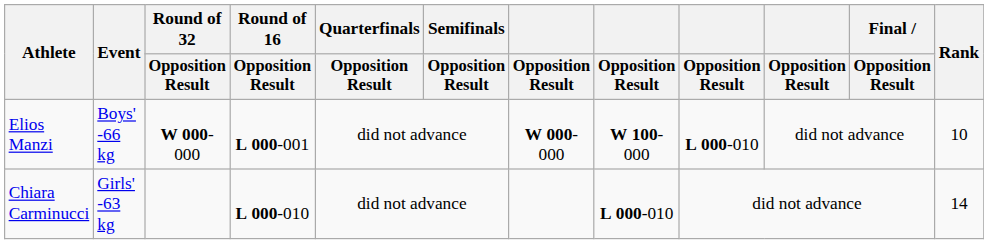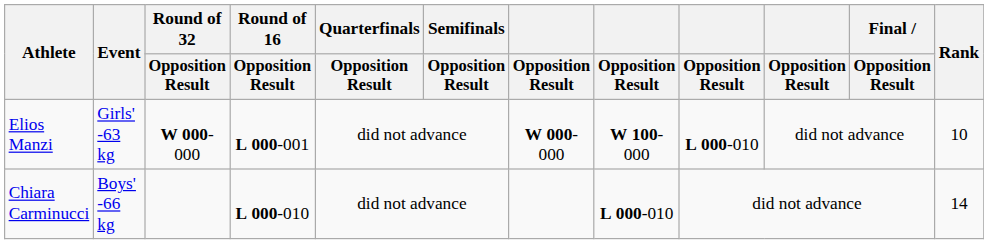 <table class="wikitable" style="font-size:90%">
 <tr>
 <th rowspan="2">Athlete</th>
 <th rowspan="2">Event</th>
 <th>Round of 32</th>
 <th>Round of 16</th>
 <th>Quarterfinals</th>
 <th>Semifinals</th>
 <th></th>
 <th></th>
 <th></th>
 <th></th>
 <th>Final / </th>
 <th rowspan=2>Rank</th>
 </tr>
 <tr style="font-size:95%">
 <th>Opposition<br>Result</th>
 <th>Opposition<br>Result</th>
 <th>Opposition<br>Result</th>
 <th>Opposition<br>Result</th>
 <th>Opposition<br>Result</th>
 <th>Opposition<br>Result</th>
 <th>Opposition<br>Result</th>
 <th>Opposition<br>Result</th>
 <th>Opposition<br>Result</th>
 </tr>
 <tr align=center>
 <td align=left><a href='#'>Elios Manzi</a></td>
-<td align=left><a href='#'>Boys' -66 kg</a></td>
+<td align=left><a href='#'>Girls' -63 kg</a></td>
 <td><br><strong>W</strong> <strong>000</strong>-000</td>
 <td><br><strong>L</strong> <strong>000</strong>-001</td>
 <td colspan=2>did not advance</td>
 <td><br><strong>W</strong> <strong>000</strong>-000</td>
 <td><br><strong>W</strong> <strong>100</strong>-000</td>
 <td><br><strong>L</strong> <strong>000</strong>-010</td>
 <td colspan=2>did not advance</td>
 <td>10</td>
 </tr>
 <tr align=center>
 <td align=left><a href='#'>Chiara Carminucci</a></td>
-<td align=left><a href='#'>Girls' -63 kg</a></td>
+<td align=left><a href='#'>Boys' -66 kg</a></td>
 <td></td>
 <td><br><strong>L</strong> <strong>000</strong>-010</td>
 <td colspan=2>did not advance</td>
 <td></td>
 <td><br><strong>L</strong> <strong>000</strong>-010</td>
 <td colspan=3>did not advance</td>
 <td>14</td>
 </tr>
 </table>
